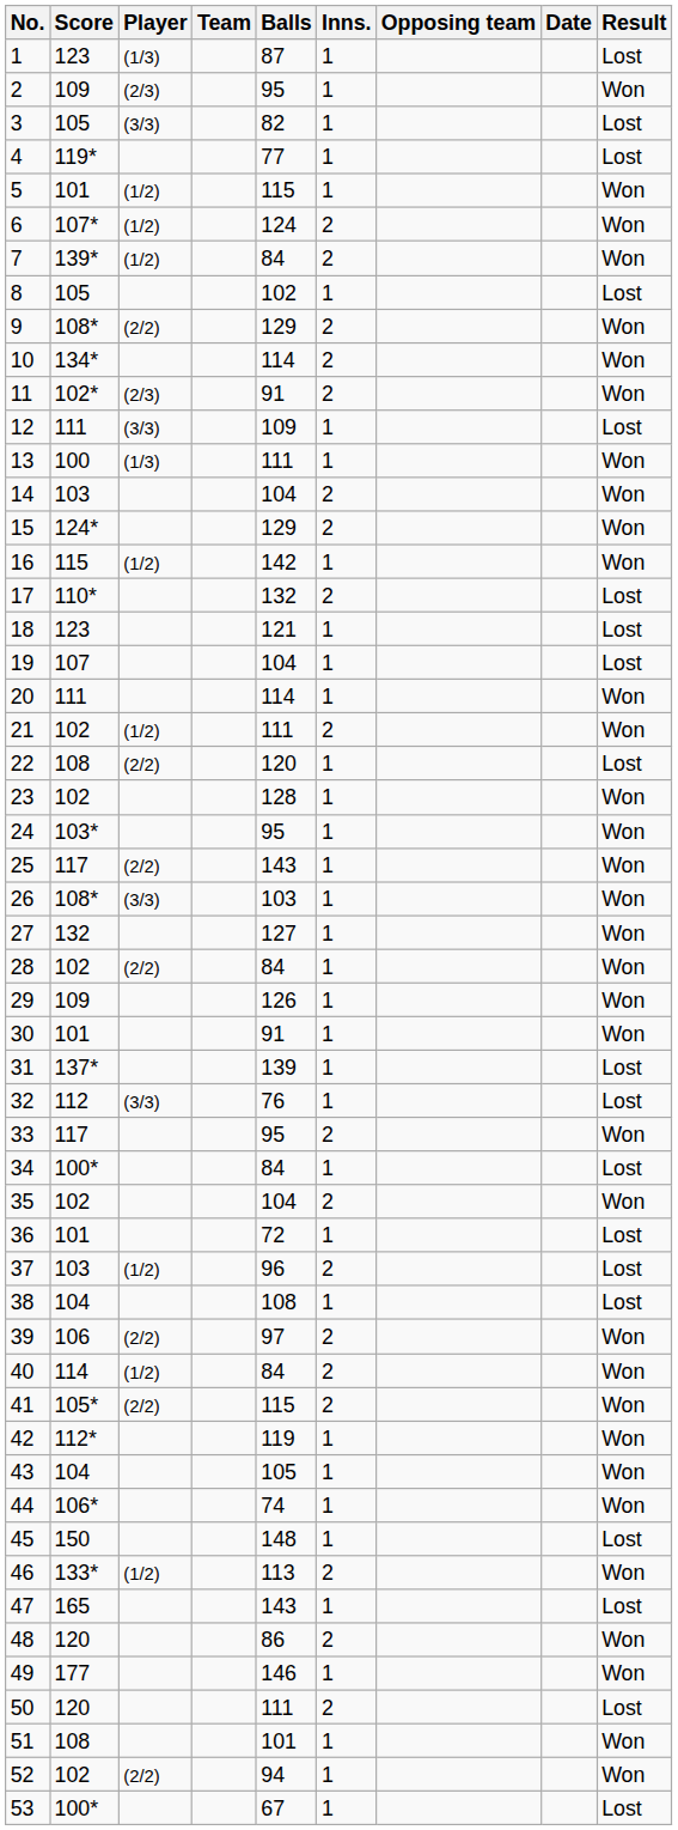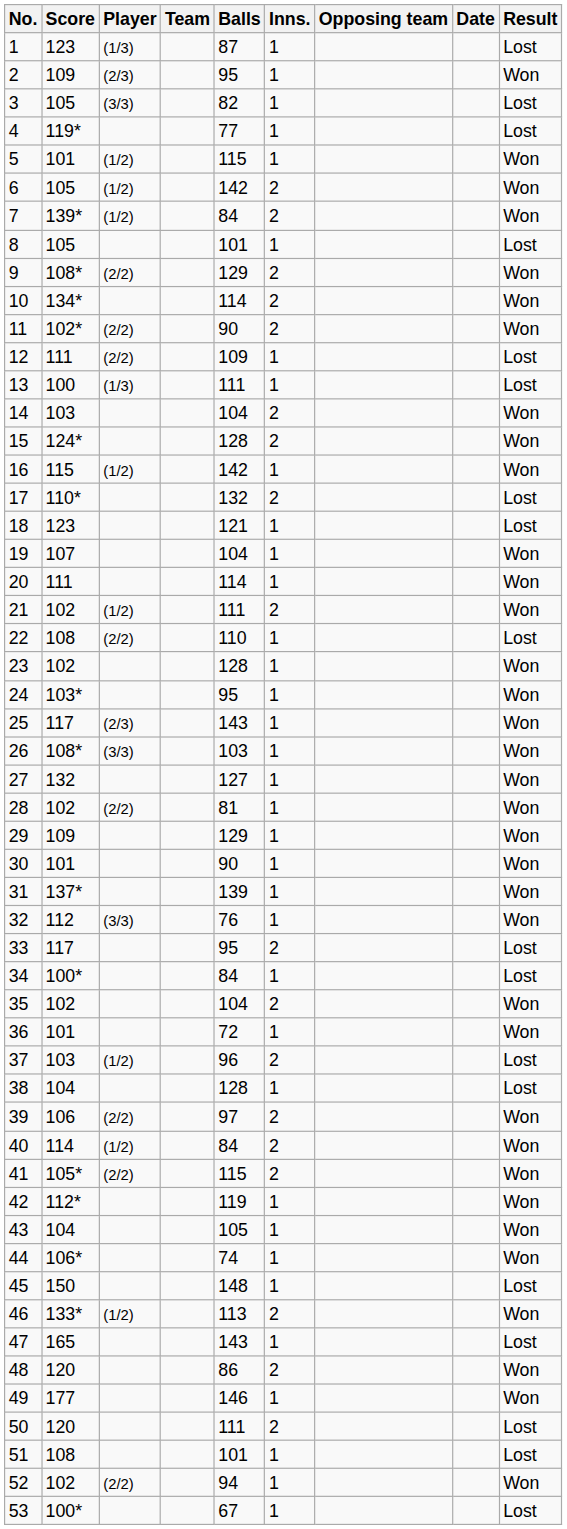 <table class="wikitable sortable" style="font-size:95%">
 <tr>
 <th>No.</th>
 <th>Score</th>
 <th>Player</th>
 <th>Team</th>
 <th>Balls</th>
 <th>Inns.</th>
 <th>Opposing team</th>
 <th>Date</th>
 <th>Result</th>
 </tr>
 <tr>
 <td>1</td>
 <td> 123</td>
 <td> <small>(1/3)</small></td>
 <td></td>
 <td>87</td>
 <td>1</td>
 <td></td>
 <td></td>
 <td>Lost</td>
 </tr>
 <tr>
 <td>2</td>
 <td> 109</td>
 <td> <small>(2/3)</small></td>
 <td></td>
 <td>95</td>
 <td>1</td>
 <td></td>
 <td></td>
 <td>Won</td>
 </tr>
 <tr>
 <td>3</td>
 <td> 105</td>
 <td> <small>(3/3)</small></td>
 <td></td>
 <td>82</td>
 <td>1</td>
 <td></td>
 <td></td>
 <td>Lost</td>
 </tr>
 <tr>
 <td>4</td>
 <td> 119*</td>
 <td></td>
 <td></td>
 <td>77</td>
 <td>1</td>
 <td></td>
 <td></td>
 <td>Lost</td>
 </tr>
 <tr>
 <td>5</td>
 <td> 101</td>
 <td> <small>(1/2)</small></td>
 <td></td>
 <td>115</td>
 <td>1</td>
 <td></td>
 <td></td>
 <td>Won</td>
 </tr>
 <tr>
 <td>6</td>
-<td> 107*</td>
+<td> 105</td>
 <td> <small>(1/2)</small></td>
 <td></td>
-<td>124</td>
+<td>142</td>
 <td>2</td>
 <td></td>
 <td></td>
 <td>Won</td>
 </tr>
 <tr>
 <td>7</td>
 <td> 139*</td>
 <td> <small>(1/2)</small></td>
 <td></td>
 <td>84</td>
 <td>2</td>
 <td></td>
 <td></td>
 <td>Won</td>
 </tr>
 <tr>
 <td>8</td>
 <td> 105</td>
 <td></td>
 <td></td>
-<td>102</td>
+<td>101</td>
 <td>1</td>
 <td></td>
 <td></td>
 <td>Lost</td>
 </tr>
 <tr>
 <td>9</td>
 <td> 108*</td>
 <td> <small>(2/2)</small></td>
 <td></td>
 <td>129</td>
 <td>2</td>
 <td></td>
 <td></td>
 <td>Won</td>
 </tr>
 <tr>
 <td>10</td>
 <td> 134*</td>
 <td></td>
 <td></td>
 <td>114</td>
 <td>2</td>
 <td></td>
 <td></td>
 <td>Won</td>
 </tr>
 <tr>
 <td>11</td>
 <td> 102*</td>
-<td> <small>(2/3)</small></td>
+<td> <small>(2/2)</small></td>
 <td></td>
-<td>91</td>
+<td>90</td>
 <td>2</td>
 <td></td>
 <td></td>
 <td>Won</td>
 </tr>
 <tr>
 <td>12</td>
 <td> 111</td>
-<td> <small>(3/3)</small></td>
+<td> <small>(2/2)</small></td>
 <td></td>
 <td>109</td>
 <td>1</td>
 <td></td>
 <td></td>
 <td>Lost</td>
 </tr>
 <tr>
 <td>13</td>
 <td> 100</td>
 <td> <small>(1/3)</small></td>
 <td></td>
 <td>111</td>
 <td>1</td>
 <td></td>
 <td></td>
-<td>Won</td>
+<td>Lost</td>
 </tr>
 <tr>
 <td>14</td>
 <td> 103</td>
 <td></td>
 <td></td>
 <td>104</td>
 <td>2</td>
 <td></td>
 <td></td>
 <td>Won</td>
 </tr>
 <tr>
 <td>15</td>
 <td> 124*</td>
 <td></td>
 <td></td>
-<td>129</td>
+<td>128</td>
 <td>2</td>
 <td></td>
 <td></td>
 <td>Won</td>
 </tr>
 <tr>
 <td>16</td>
 <td> 115</td>
 <td> <small>(1/2)</small></td>
 <td></td>
 <td>142</td>
 <td>1</td>
 <td></td>
 <td></td>
 <td>Won</td>
 </tr>
 <tr>
 <td>17</td>
 <td> 110*</td>
 <td></td>
 <td></td>
 <td>132</td>
 <td>2</td>
 <td></td>
 <td></td>
 <td>Lost</td>
 </tr>
 <tr>
 <td>18</td>
 <td> 123</td>
 <td></td>
 <td></td>
 <td>121</td>
 <td>1</td>
 <td></td>
 <td></td>
 <td>Lost</td>
 </tr>
 <tr>
 <td>19</td>
 <td> 107</td>
 <td></td>
 <td></td>
 <td>104</td>
 <td>1</td>
 <td></td>
 <td></td>
-<td>Lost</td>
+<td>Won</td>
 </tr>
 <tr>
 <td>20</td>
 <td> 111</td>
 <td></td>
 <td></td>
 <td>114</td>
 <td>1</td>
 <td></td>
 <td></td>
 <td>Won</td>
 </tr>
 <tr>
 <td>21</td>
 <td> 102</td>
 <td> <small>(1/2)</small></td>
 <td></td>
 <td>111</td>
 <td>2</td>
 <td></td>
 <td></td>
 <td>Won</td>
 </tr>
 <tr>
 <td>22</td>
 <td> 108</td>
 <td> <small>(2/2)</small></td>
 <td></td>
-<td>120</td>
+<td>110</td>
 <td>1</td>
 <td></td>
 <td></td>
 <td>Lost</td>
 </tr>
 <tr>
 <td>23</td>
 <td> 102</td>
 <td></td>
 <td></td>
 <td>128</td>
 <td>1</td>
 <td></td>
 <td></td>
 <td>Won</td>
 </tr>
 <tr>
 <td>24</td>
 <td> 103*</td>
 <td></td>
 <td></td>
 <td>95</td>
 <td>1</td>
 <td></td>
 <td></td>
 <td>Won</td>
 </tr>
 <tr>
 <td>25</td>
 <td> 117</td>
-<td> <small>(2/2)</small></td>
+<td> <small>(2/3)</small></td>
 <td></td>
 <td>143</td>
 <td>1</td>
 <td></td>
 <td></td>
 <td>Won</td>
 </tr>
 <tr>
 <td>26</td>
 <td> 108*</td>
 <td> <small>(3/3)</small></td>
 <td></td>
 <td>103</td>
 <td>1</td>
 <td></td>
 <td></td>
 <td>Won</td>
 </tr>
 <tr>
 <td>27</td>
 <td> 132</td>
 <td></td>
 <td></td>
 <td>127</td>
 <td>1</td>
 <td></td>
 <td></td>
 <td>Won</td>
 </tr>
 <tr>
 <td>28</td>
 <td> 102</td>
 <td> <small>(2/2)</small></td>
 <td></td>
-<td>84</td>
+<td>81</td>
 <td>1</td>
 <td></td>
 <td></td>
 <td>Won</td>
 </tr>
 <tr>
 <td>29</td>
 <td> 109</td>
 <td></td>
 <td></td>
-<td>126</td>
+<td>129</td>
 <td>1</td>
 <td></td>
 <td></td>
 <td>Won</td>
 </tr>
 <tr>
 <td>30</td>
 <td> 101</td>
 <td></td>
 <td></td>
-<td>91</td>
+<td>90</td>
 <td>1</td>
 <td></td>
 <td></td>
 <td>Won</td>
 </tr>
 <tr>
 <td>31</td>
 <td> 137*</td>
 <td></td>
 <td></td>
 <td>139</td>
 <td>1</td>
 <td></td>
 <td></td>
-<td>Lost</td>
+<td>Won</td>
 </tr>
 <tr>
 <td>32</td>
 <td> 112</td>
 <td> <small>(3/3)</small></td>
 <td></td>
 <td>76</td>
 <td>1</td>
 <td></td>
 <td></td>
-<td>Lost</td>
+<td>Won</td>
 </tr>
 <tr>
 <td>33</td>
 <td> 117</td>
 <td></td>
 <td></td>
 <td>95</td>
 <td>2</td>
 <td></td>
 <td></td>
-<td>Won</td>
+<td>Lost</td>
 </tr>
 <tr>
 <td>34</td>
 <td> 100*</td>
 <td></td>
 <td></td>
 <td>84</td>
 <td>1</td>
 <td></td>
 <td></td>
 <td>Lost</td>
 </tr>
 <tr>
 <td>35</td>
 <td> 102</td>
 <td></td>
 <td></td>
 <td>104</td>
 <td>2</td>
 <td></td>
 <td></td>
 <td>Won</td>
 </tr>
 <tr>
 <td>36</td>
 <td> 101</td>
 <td></td>
 <td></td>
 <td>72</td>
 <td>1</td>
 <td></td>
 <td></td>
-<td>Lost</td>
+<td>Won</td>
 </tr>
 <tr>
 <td>37</td>
 <td> 103</td>
 <td> <small>(1/2)</small></td>
 <td></td>
 <td>96</td>
 <td>2</td>
 <td></td>
 <td></td>
 <td>Lost</td>
 </tr>
 <tr>
 <td>38</td>
 <td> 104</td>
 <td></td>
 <td></td>
-<td>108</td>
+<td>128</td>
 <td>1</td>
 <td></td>
 <td></td>
 <td>Lost</td>
 </tr>
 <tr>
 <td>39</td>
 <td> 106</td>
 <td> <small>(2/2)</small></td>
 <td></td>
 <td>97</td>
 <td>2</td>
 <td></td>
 <td></td>
 <td>Won</td>
 </tr>
 <tr>
 <td>40</td>
 <td> 114</td>
 <td> <small>(1/2)</small></td>
 <td></td>
 <td>84</td>
 <td>2</td>
 <td></td>
 <td></td>
 <td>Won</td>
 </tr>
 <tr>
 <td>41</td>
 <td> 105*</td>
 <td> <small>(2/2)</small></td>
 <td></td>
 <td>115</td>
 <td>2</td>
 <td></td>
 <td></td>
 <td>Won</td>
 </tr>
 <tr>
 <td>42</td>
 <td> 112*</td>
 <td></td>
 <td></td>
 <td>119</td>
 <td>1</td>
 <td></td>
 <td></td>
 <td>Won</td>
 </tr>
 <tr>
 <td>43</td>
 <td> 104</td>
 <td></td>
 <td></td>
 <td>105</td>
 <td>1</td>
 <td></td>
 <td></td>
 <td>Won</td>
 </tr>
 <tr>
 <td>44</td>
 <td> 106*</td>
 <td></td>
 <td></td>
 <td>74</td>
 <td>1</td>
 <td></td>
 <td></td>
 <td>Won</td>
 </tr>
 <tr>
 <td>45</td>
 <td> 150</td>
 <td></td>
 <td></td>
 <td>148</td>
 <td>1</td>
 <td></td>
 <td></td>
 <td>Lost</td>
 </tr>
 <tr>
 <td>46</td>
 <td> 133*</td>
 <td> <small>(1/2)</small></td>
 <td></td>
 <td>113</td>
 <td>2</td>
 <td></td>
 <td></td>
 <td>Won</td>
 </tr>
 <tr>
 <td>47</td>
 <td> 165</td>
 <td></td>
 <td></td>
 <td>143</td>
 <td>1</td>
 <td></td>
 <td></td>
 <td>Lost</td>
 </tr>
 <tr>
 <td>48</td>
 <td> 120</td>
 <td></td>
 <td></td>
 <td>86</td>
 <td>2</td>
 <td></td>
 <td></td>
 <td>Won</td>
 </tr>
 <tr>
 <td>49</td>
 <td> 177</td>
 <td></td>
 <td></td>
 <td>146</td>
 <td>1</td>
 <td></td>
 <td></td>
 <td>Won</td>
 </tr>
 <tr>
 <td>50</td>
 <td> 120</td>
 <td></td>
 <td></td>
 <td>111</td>
 <td>2</td>
 <td></td>
 <td></td>
 <td>Lost</td>
 </tr>
 <tr>
 <td>51</td>
 <td> 108</td>
 <td></td>
 <td></td>
 <td>101</td>
 <td>1</td>
 <td></td>
 <td></td>
-<td>Won</td>
+<td>Lost</td>
 </tr>
 <tr>
 <td>52</td>
 <td> 102</td>
 <td> <small>(2/2)</small></td>
 <td></td>
 <td>94</td>
 <td>1</td>
 <td></td>
 <td></td>
 <td>Won</td>
 </tr>
 <tr>
 <td>53</td>
 <td> 100*</td>
 <td></td>
 <td></td>
 <td>67</td>
 <td>1</td>
 <td></td>
 <td></td>
 <td>Lost</td>
 </tr>
 </table>
